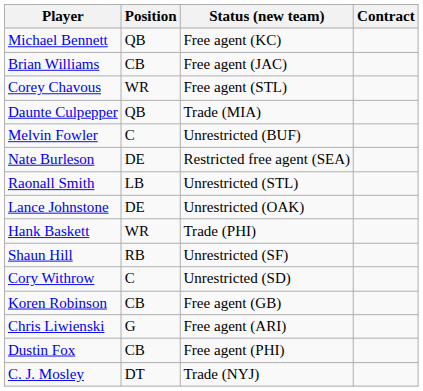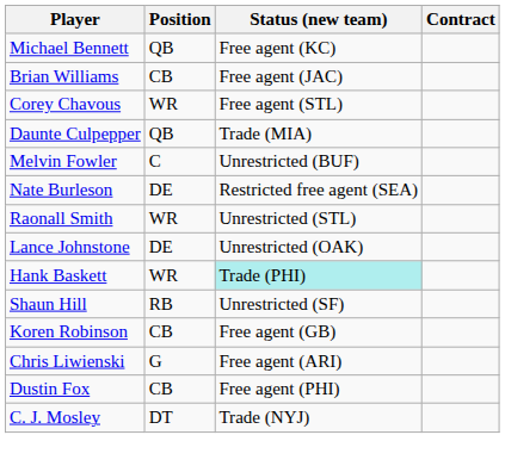 <table class="wikitable">
 <tr>
 <th>Player</th>
 <th>Position</th>
 <th>Status (new team)</th>
 <th>Contract</th>
 </tr>
 <tr>
 <td><a href='#'>Michael Bennett</a></td>
 <td>QB</td>
 <td>Free agent (KC)</td>
 <td></td>
 </tr>
 <tr>
 <td><a href='#'>Brian Williams</a></td>
 <td>CB</td>
 <td>Free agent (JAC)</td>
 <td></td>
 </tr>
 <tr>
 <td><a href='#'>Corey Chavous</a></td>
 <td>WR</td>
 <td>Free agent (STL)</td>
 <td></td>
 </tr>
 <tr>
 <td><a href='#'>Daunte Culpepper</a></td>
 <td>QB</td>
 <td>Trade (MIA)</td>
 <td></td>
 </tr>
 <tr>
 <td><a href='#'>Melvin Fowler</a></td>
 <td>C</td>
 <td>Unrestricted (BUF)</td>
 <td></td>
 </tr>
 <tr>
 <td><a href='#'>Nate Burleson</a></td>
 <td>DE</td>
 <td>Restricted free agent (SEA)</td>
 <td></td>
 </tr>
 <tr>
 <td><a href='#'>Raonall Smith</a></td>
-<td>LB</td>
+<td>WR</td>
 <td>Unrestricted (STL)</td>
 <td></td>
 </tr>
 <tr>
 <td><a href='#'>Lance Johnstone</a></td>
 <td>DE</td>
 <td>Unrestricted (OAK)</td>
 <td></td>
 </tr>
 <tr>
 <td><a href='#'>Hank Baskett</a></td>
 <td>WR</td>
-<td>Trade (PHI)</td>
+<td style="background: paleturquoise;">Trade (PHI)</td>
 <td></td>
 </tr>
 <tr>
 <td><a href='#'>Shaun Hill</a></td>
 <td>RB</td>
 <td>Unrestricted (SF)</td>
-<td></td>
-</tr>
-<tr>
-<td><a href='#'>Cory Withrow</a></td>
-<td>C</td>
-<td>Unrestricted (SD)</td>
 <td></td>
 </tr>
 <tr>
 <td><a href='#'>Koren Robinson</a></td>
 <td>CB</td>
 <td>Free agent (GB)</td>
 <td></td>
 </tr>
 <tr>
 <td><a href='#'>Chris Liwienski</a></td>
 <td>G</td>
 <td>Free agent (ARI)</td>
 <td></td>
 </tr>
 <tr>
 <td><a href='#'>Dustin Fox</a></td>
 <td>CB</td>
 <td>Free agent (PHI)</td>
 <td></td>
 </tr>
 <tr>
 <td><a href='#'>C. J. Mosley</a></td>
 <td>DT</td>
 <td>Trade (NYJ)</td>
 <td></td>
 </tr>
 </table>
